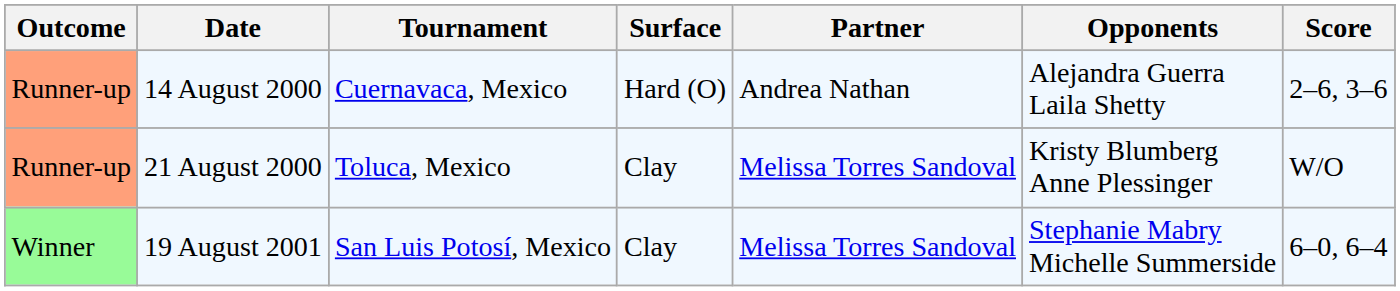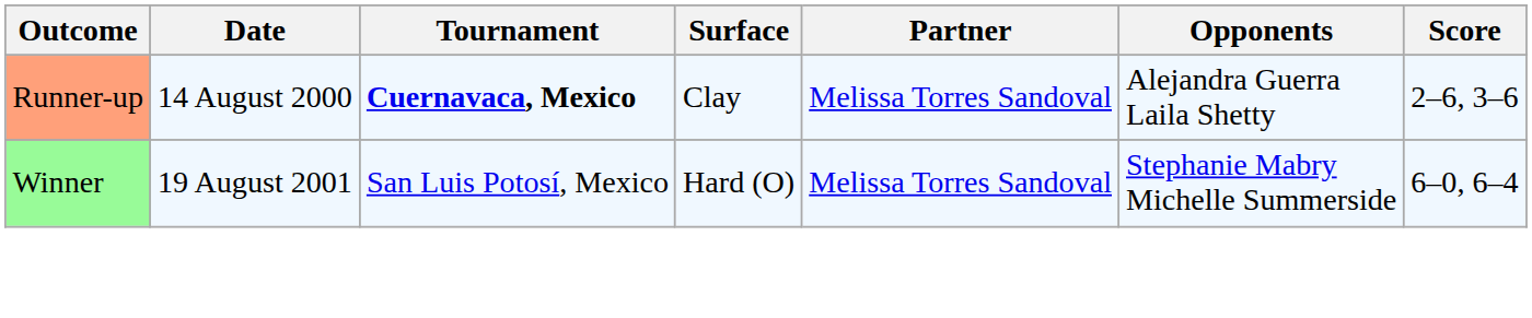 <table class="sortable wikitable" style="font-size:97%;">
 <tr>
 <th>Outcome</th>
 <th>Date</th>
 <th>Tournament</th>
 <th>Surface</th>
 <th>Partner</th>
 <th>Opponents</th>
 <th>Score</th>
 </tr>
 <tr style="background:#f0f8ff;">
 <td bgcolor="FFA07A">Runner-up</td>
 <td>14 August 2000</td>
-<td><a href='#'>Cuernavaca</a>, Mexico</td>
-<td>Hard (O)</td>
-<td> Andrea Nathan</td>
+<td><strong><a href='#'>Cuernavaca</a>, Mexico</strong></td>
+<td>Clay</td>
+<td> <a href='#'>Melissa Torres Sandoval</a></td>
 <td> Alejandra Guerra<br>  Laila Shetty</td>
 <td>2–6, 3–6</td>
-</tr>
-<tr style="background:#f0f8ff;">
-<td bgcolor="FFA07A">Runner-up</td>
-<td>21 August 2000</td>
-<td><a href='#'>Toluca</a>, Mexico</td>
-<td>Clay</td>
-<td> <a href='#'>Melissa Torres Sandoval</a></td>
-<td> Kristy Blumberg <br>  Anne Plessinger</td>
-<td>W/O</td>
 </tr>
 <tr bgcolor="#f0f8ff">
 <td bgcolor="98FB98">Winner</td>
 <td>19 August 2001</td>
 <td><a href='#'>San Luis Potosí</a>, Mexico</td>
-<td>Clay</td>
+<td>Hard (O)</td>
 <td> <a href='#'>Melissa Torres Sandoval</a></td>
 <td> <a href='#'>Stephanie Mabry</a> <br>  Michelle Summerside</td>
 <td>6–0, 6–4</td>
 </tr>
 </table>
